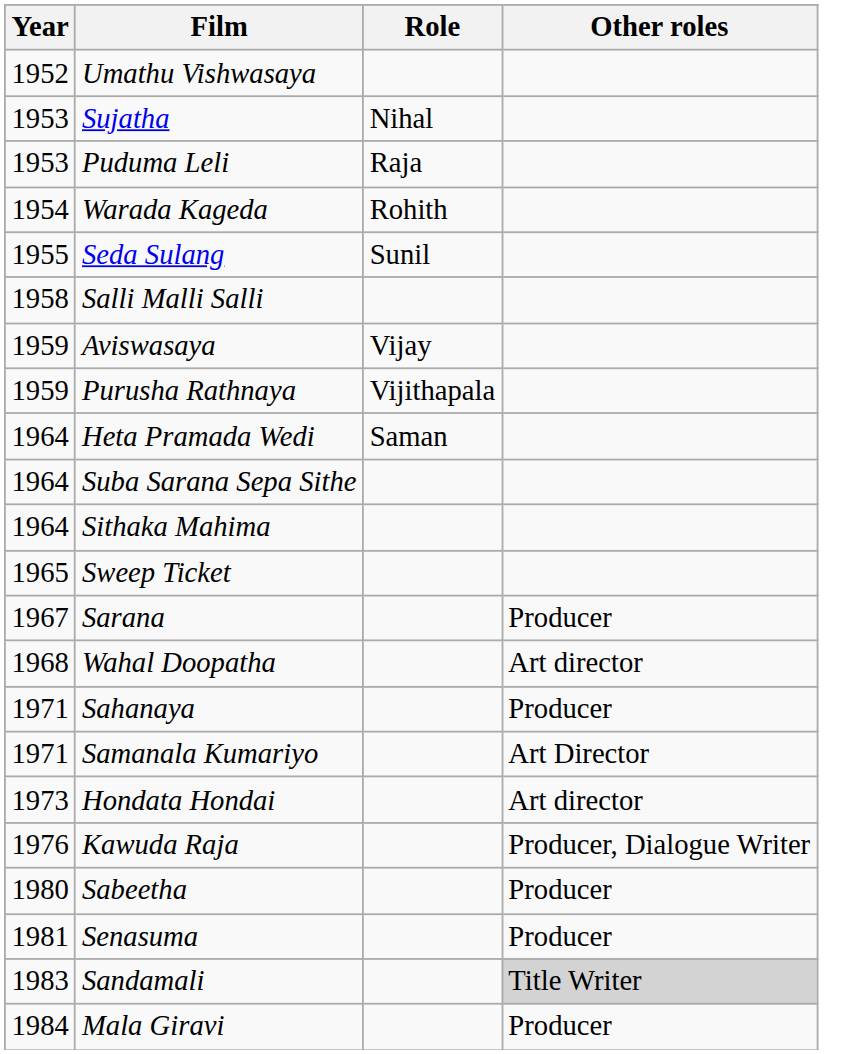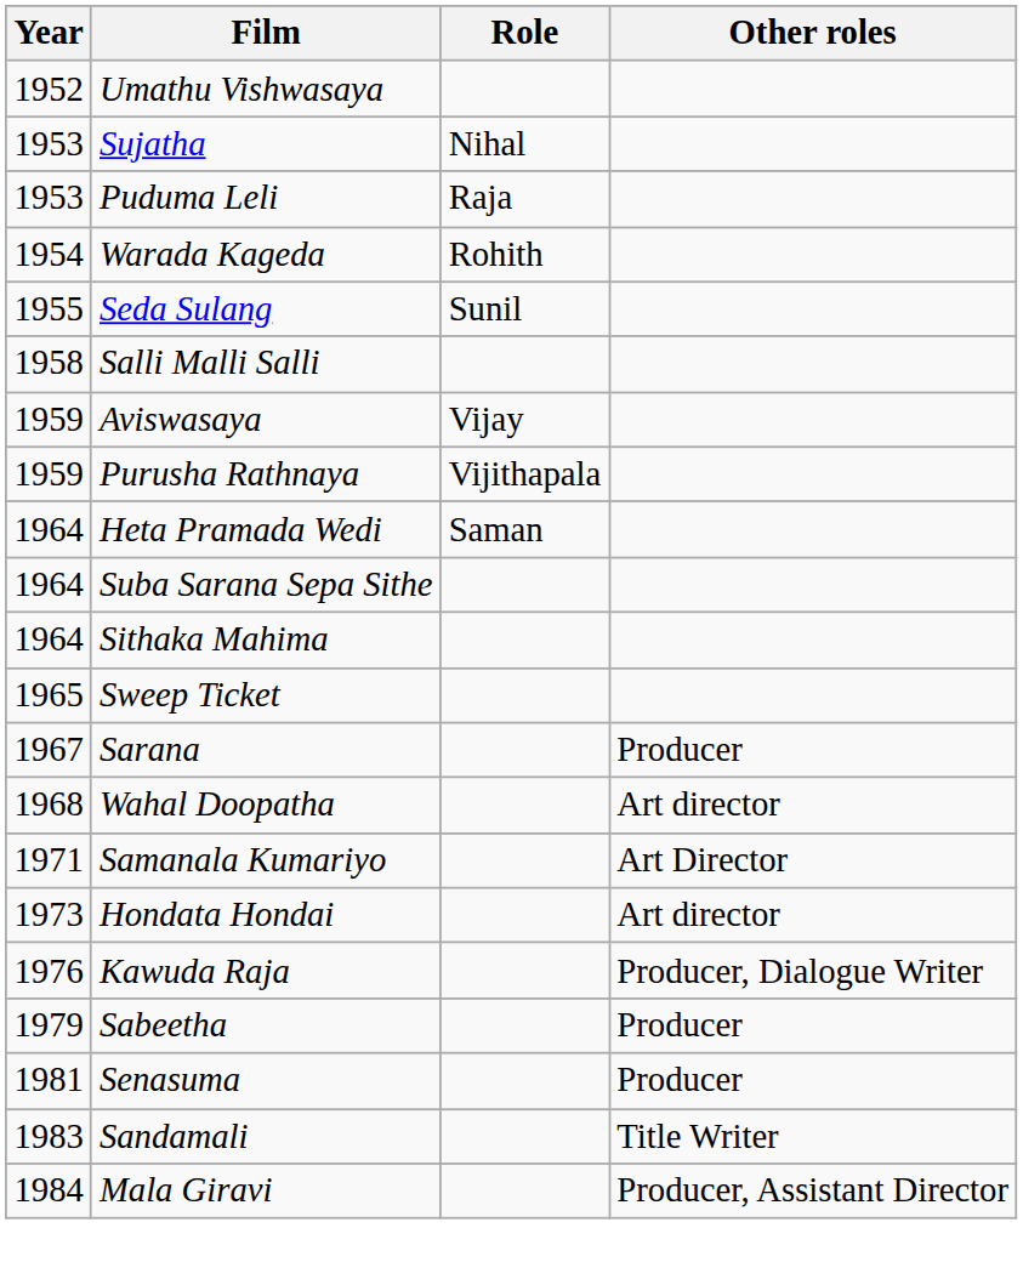 <table class="wikitable">
 <tr>
 <th>Year</th>
 <th>Film</th>
 <th>Role</th>
 <th>Other roles</th>
 </tr>
 <tr>
 <td>1952</td>
 <td><em>Umathu Vishwasaya</em></td>
 <td></td>
 <td></td>
 </tr>
 <tr>
 <td>1953</td>
 <td><em><a href='#'>Sujatha</a></em></td>
 <td>Nihal</td>
 <td></td>
 </tr>
 <tr>
 <td>1953</td>
 <td><em>Puduma Leli</em></td>
 <td>Raja</td>
 <td></td>
 </tr>
 <tr>
 <td>1954</td>
 <td><em>Warada Kageda</em></td>
 <td>Rohith</td>
 <td></td>
 </tr>
 <tr>
 <td>1955</td>
 <td><em><a href='#'>Seda Sulang</a></em></td>
 <td>Sunil</td>
 <td></td>
 </tr>
 <tr>
 <td>1958</td>
 <td><em>Salli Malli Salli</em></td>
 <td></td>
 <td></td>
 </tr>
 <tr>
 <td>1959</td>
 <td><em>Aviswasaya</em></td>
 <td>Vijay</td>
 <td></td>
 </tr>
 <tr>
 <td>1959</td>
 <td><em>Purusha Rathnaya</em></td>
 <td>Vijithapala</td>
 <td></td>
 </tr>
 <tr>
 <td>1964</td>
 <td><em>Heta Pramada Wedi</em></td>
 <td>Saman</td>
 <td></td>
 </tr>
 <tr>
 <td>1964</td>
 <td><em>Suba Sarana Sepa Sithe</em></td>
 <td></td>
 <td></td>
 </tr>
 <tr>
 <td>1964</td>
 <td><em>Sithaka Mahima</em></td>
 <td></td>
 <td></td>
 </tr>
 <tr>
 <td>1965</td>
 <td><em>Sweep Ticket</em></td>
 <td></td>
 <td></td>
 </tr>
 <tr>
 <td>1967</td>
 <td><em>Sarana</em></td>
 <td></td>
 <td>Producer</td>
 </tr>
 <tr>
 <td>1968</td>
 <td><em>Wahal Doopatha</em></td>
 <td></td>
 <td>Art director</td>
 </tr>
 <tr>
 <td>1971</td>
-<td><em>Sahanaya</em></td>
-<td></td>
-<td>Producer </td>
-</tr>
-<tr>
-<td>1971</td>
 <td><em>Samanala Kumariyo</em></td>
 <td></td>
 <td>Art Director</td>
 </tr>
 <tr>
 <td>1973</td>
 <td><em>Hondata Hondai</em></td>
 <td></td>
 <td>Art director</td>
 </tr>
 <tr>
 <td>1976</td>
 <td><em>Kawuda Raja</em></td>
 <td></td>
 <td>Producer, Dialogue Writer</td>
 </tr>
 <tr>
-<td>1980</td>
+<td>1979</td>
 <td><em>Sabeetha</em></td>
 <td></td>
 <td>Producer</td>
 </tr>
 <tr>
 <td>1981</td>
 <td><em>Senasuma</em></td>
 <td></td>
 <td>Producer</td>
 </tr>
 <tr>
 <td>1983</td>
 <td><em>Sandamali</em></td>
 <td></td>
-<td style="background: lightgrey;">Title Writer</td>
+<td>Title Writer</td>
 </tr>
 <tr>
 <td>1984</td>
 <td><em>Mala Giravi</em></td>
 <td></td>
-<td>Producer</td>
+<td>Producer, Assistant Director</td>
 </tr>
 </table>
